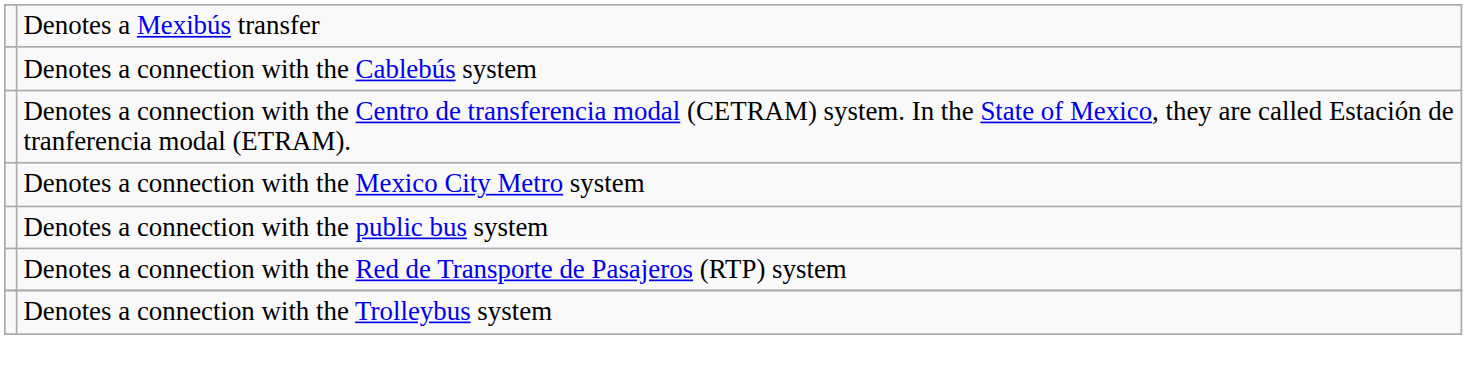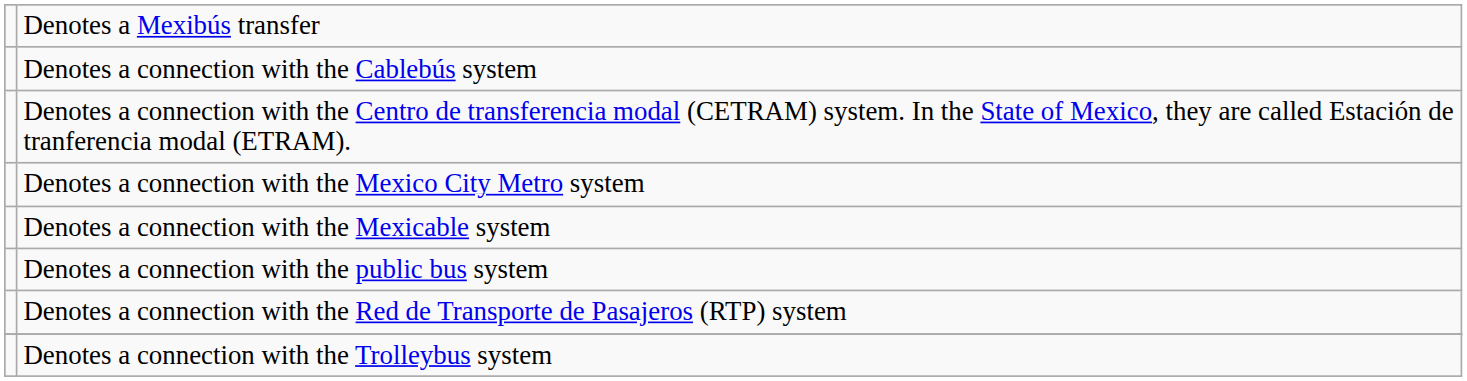 <table class="wikitable">
 <tr>
 <td></td>
 <td>Denotes a <a href='#'>Mexibús</a> transfer</td>
 </tr>
 <tr>
 <td></td>
 <td>Denotes a connection with the <a href='#'>Cablebús</a> system</td>
 </tr>
 <tr>
 <td></td>
 <td>Denotes a connection with the <a href='#'>Centro de transferencia modal</a> (CETRAM) system. In the <a href='#'>State of Mexico</a>, they are called Estación de tranferencia modal (ETRAM).</td>
 </tr>
 <tr>
 <td></td>
 <td>Denotes a connection with the <a href='#'>Mexico City Metro</a> system</td>
 </tr>
 <tr>
 <td></td>
+<td>Denotes a connection with the <a href='#'>Mexicable</a> system</td>
+</tr>
+<tr>
+<td></td>
 <td>Denotes a connection with the <a href='#'>public bus</a> system</td>
 </tr>
 <tr>
 <td></td>
 <td>Denotes a connection with the <a href='#'>Red de Transporte de Pasajeros</a> (RTP) system</td>
 </tr>
 <tr>
 </tr>
 <tr>
 <td></td>
 <td>Denotes a connection with the <a href='#'>Trolleybus</a> system</td>
 </tr>
 </table>
